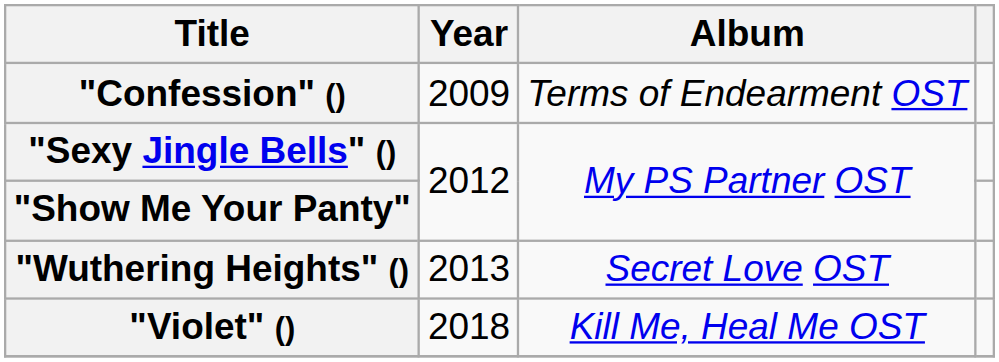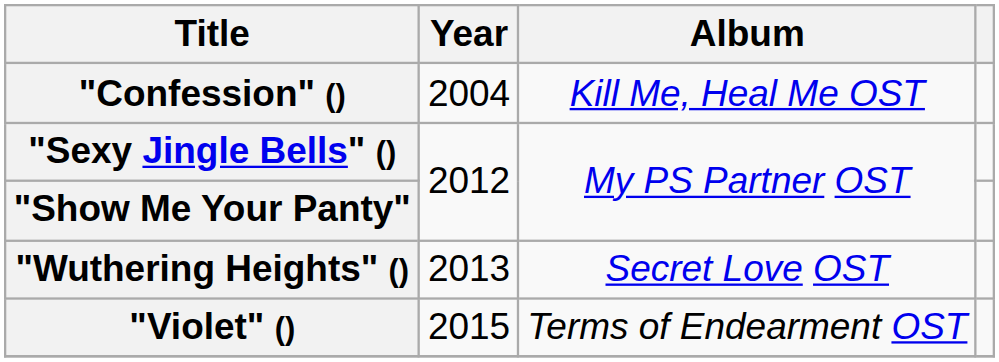 <table class="wikitable plainrowheaders" style="text-align:center;">
 <tr>
 <th>Title</th>
 <th>Year</th>
 <th>Album</th>
 <th scope="col" class="unsortable"></th>
 </tr>
 <tr>
 <th scope=row>"Confession" <small>()</small></th>
-<td>2009</td>
-<td><em>Terms of Endearment <a href='#'>OST</a></em></td>
+<td>2004</td>
+<td><em> <a href='#'>Kill Me, Heal Me OST</a></em></td>
 <td></td>
 </tr>
 <tr>
 <th scope=row>"Sexy <a href='#'>Jingle Bells</a>" <small>()</small></th>
 <td rowspan=2>2012</td>
 <td rowspan=2><em><a href='#'>My PS Partner</a> <a href='#'>OST</a></em></td>
 <td></td>
 </tr>
 <tr>
 <th scope=row>"Show Me Your Panty"</th>
 <td></td>
 </tr>
 <tr>
 <th scope=row>"Wuthering Heights" <small>()</small></th>
 <td>2013</td>
 <td><em><a href='#'>Secret Love</a> <a href='#'>OST</a></em></td>
 <td></td>
 </tr>
 <tr>
 <th scope=row>"Violet" <small>()</small></th>
-<td>2018</td>
-<td><em> <a href='#'>Kill Me, Heal Me OST</a></em></td>
+<td>2015</td>
+<td><em>Terms of Endearment <a href='#'>OST</a></em></td>
 <td></td>
 </tr>
 <tr>
 </tr>
 </table>
